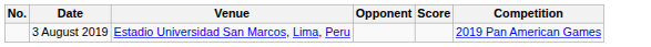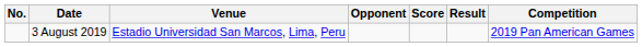 <table class="wikitable">
 <tr>
 <th>No.</th>
 <th>Date</th>
 <th>Venue</th>
 <th>Opponent</th>
 <th>Score</th>
+<th>Result</th>
 <th>Competition</th>
 </tr>
 <tr>
 <td></td>
 <td>3 August 2019</td>
 <td><a href='#'>Estadio Universidad San Marcos</a>, <a href='#'>Lima</a>, <a href='#'>Peru</a></td>
 <td></td>
 <td></td>
+<td></td>
 <td><a href='#'>2019 Pan American Games</a></td>
 </tr>
 </table>
